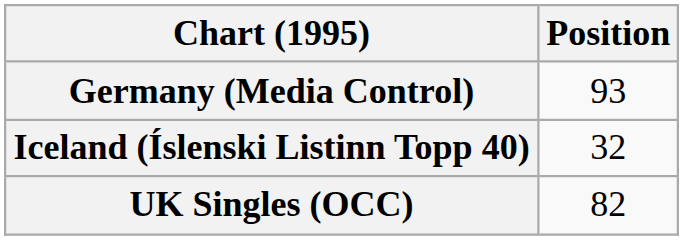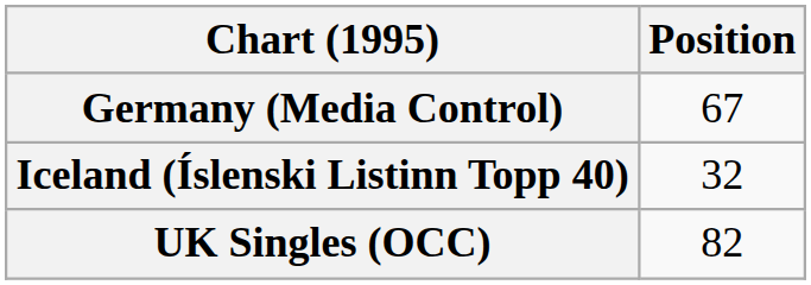 <table class="wikitable sortable plainrowheaders" style="text-align:center">
 <tr>
 <th>Chart (1995)</th>
 <th>Position</th>
 </tr>
 <tr>
 <th scope="row">Germany (Media Control)</th>
-<td>93</td>
+<td>67</td>
 </tr>
 <tr>
 <th scope="row">Iceland (Íslenski Listinn Topp 40)</th>
 <td>32</td>
 </tr>
 <tr>
 <th scope="row">UK Singles (OCC)</th>
 <td>82</td>
 </tr>
 </table>
